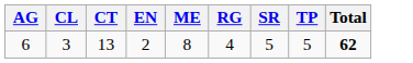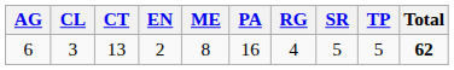 <table class="wikitable" border="1">
 <tr style="vertical-align:bottom;">
 <th> <a href='#'>AG</a> </th>
 <th> <a href='#'>CL</a> </th>
 <th> <a href='#'>CT</a> </th>
 <th> <a href='#'>EN</a> </th>
 <th> <a href='#'>ME</a> </th>
+<th> <a href='#'>PA</a> </th>
 <th> <a href='#'>RG</a> </th>
 <th> <a href='#'>SR</a> </th>
 <th> <a href='#'>TP</a> </th>
 <th><strong>Total</strong></th>
 </tr>
 <tr style="text-align:center;">
 <td>6</td>
 <td>3</td>
 <td>13</td>
 <td>2</td>
 <td>8</td>
+<td>16</td>
 <td>4</td>
 <td>5</td>
 <td>5</td>
 <td><strong>62</strong></td>
 </tr>
 </table>
